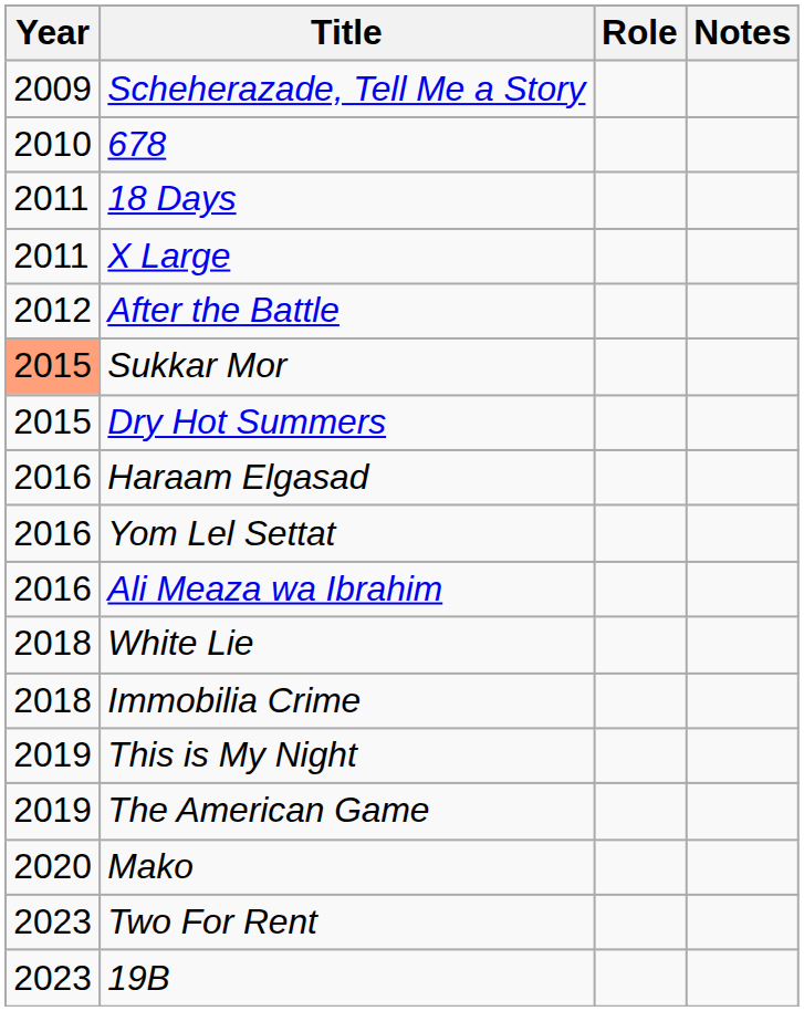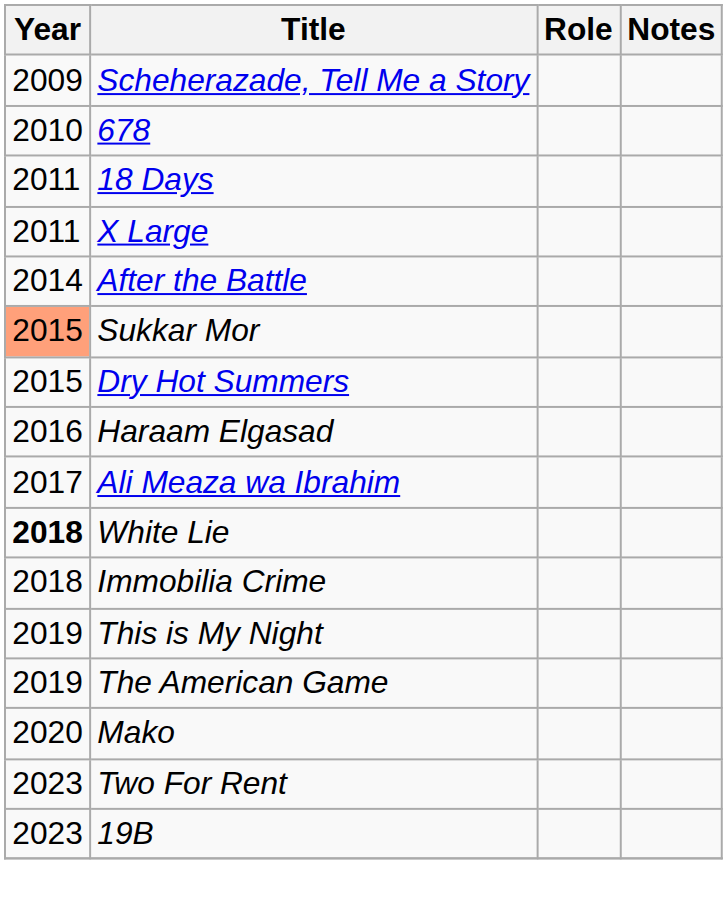 <table class="wikitable sortable">
 <tr>
 <th>Year</th>
 <th>Title</th>
 <th>Role</th>
 <th class="unsortable">Notes</th>
 </tr>
 <tr>
 <td>2009</td>
 <td><em><a href='#'>Scheherazade, Tell Me a Story</a></em></td>
 <td></td>
 <td></td>
 </tr>
 <tr>
 <td>2010</td>
 <td><em><a href='#'>678</a></em></td>
 <td></td>
 <td></td>
 </tr>
 <tr>
 <td>2011</td>
 <td><em><a href='#'>18 Days</a></em></td>
 <td></td>
 <td></td>
 </tr>
 <tr>
 <td>2011</td>
 <td><em><a href='#'>X Large</a></em></td>
 <td></td>
 <td></td>
 </tr>
 <tr>
-<td>2012</td>
+<td>2014</td>
 <td><em><a href='#'>After the Battle</a></em></td>
 <td></td>
 <td></td>
 </tr>
 <tr>
 <td style="background: lightsalmon;">2015</td>
 <td><em>Sukkar Mor</em></td>
 <td></td>
 <td></td>
 </tr>
 <tr>
 <td>2015</td>
 <td><em><a href='#'>Dry Hot Summers</a></em></td>
 <td></td>
 <td></td>
 </tr>
 <tr>
 <td>2016</td>
 <td><em>Haraam Elgasad</em></td>
 <td></td>
 <td></td>
 </tr>
 <tr>
-<td>2016</td>
-<td><em>Yom Lel Settat</em></td>
-<td></td>
-<td></td>
-</tr>
-<tr>
-<td>2016</td>
+<td>2017</td>
 <td><em><a href='#'>Ali Meaza wa Ibrahim</a></em></td>
 <td></td>
 <td></td>
 </tr>
 <tr>
-<td>2018</td>
+<td><strong>2018</strong></td>
 <td><em>White Lie</em></td>
 <td></td>
 <td></td>
 </tr>
 <tr>
 <td>2018</td>
 <td><em>Immobilia Crime</em></td>
 <td></td>
 <td></td>
 </tr>
 <tr>
 <td>2019</td>
 <td><em>This is My Night</em></td>
 <td></td>
 <td></td>
 </tr>
 <tr>
 <td>2019</td>
 <td><em>The American Game</em></td>
 <td></td>
 <td></td>
 </tr>
 <tr>
 <td>2020</td>
 <td><em>Mako</em></td>
 <td></td>
 <td></td>
 </tr>
 <tr>
 <td>2023</td>
 <td><em>Two For Rent</em></td>
 <td></td>
 <td></td>
 </tr>
 <tr>
 <td>2023</td>
 <td><em>19B</em></td>
 <td></td>
 <td></td>
 </tr>
 <tr>
 </tr>
 </table>
